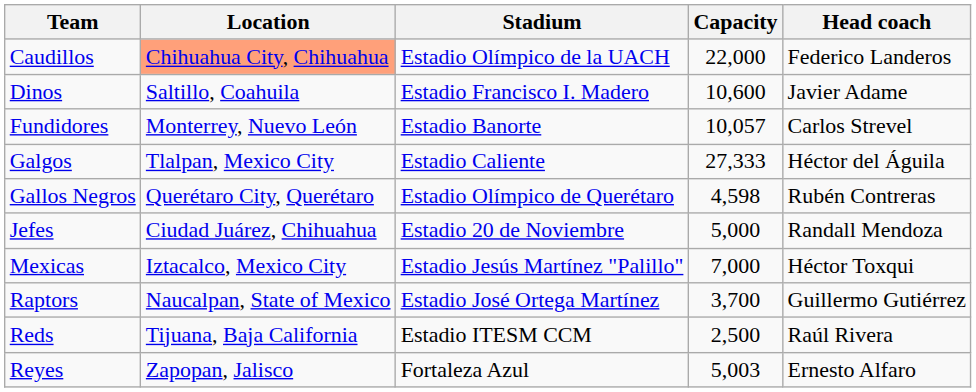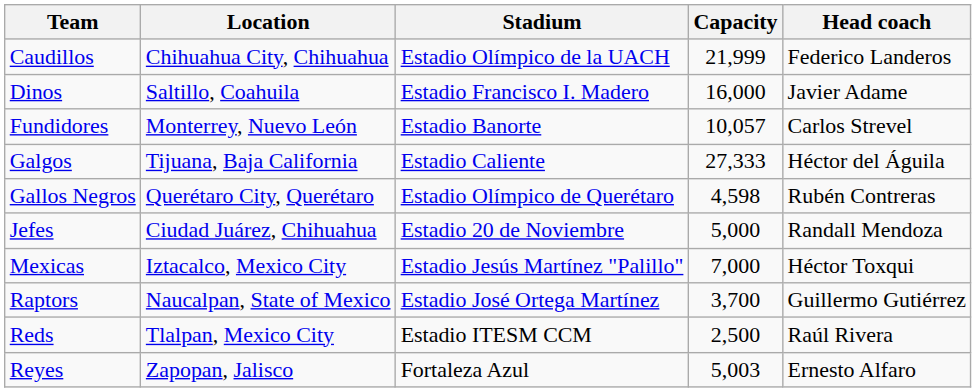 <table class="wikitable">
 <tr>
 <th scope="col">Team</th>
 <th scope="col">Location</th>
 <th scope="col">Stadium</th>
 <th scope="col">Capacity</th>
 <th scope="col">Head coach</th>
 </tr>
 <tr>
 <td><a href='#'>Caudillos</a></td>
-<td style="background: lightsalmon;"><a href='#'>Chihuahua City</a>, <a href='#'>Chihuahua</a></td>
+<td><a href='#'>Chihuahua City</a>, <a href='#'>Chihuahua</a></td>
 <td><a href='#'>Estadio Olímpico de la UACH</a></td>
-<td align=center>22,000</td>
+<td align=center>21,999</td>
 <td> Federico Landeros</td>
 </tr>
 <tr>
 <td><a href='#'>Dinos</a></td>
 <td><a href='#'>Saltillo</a>, <a href='#'>Coahuila</a></td>
 <td><a href='#'>Estadio Francisco I. Madero</a></td>
-<td align=center>10,600</td>
+<td align=center>16,000</td>
 <td> Javier Adame</td>
 </tr>
 <tr>
 <td><a href='#'>Fundidores</a></td>
 <td><a href='#'>Monterrey</a>, <a href='#'>Nuevo León</a></td>
 <td><a href='#'>Estadio Banorte</a></td>
 <td align=center>10,057</td>
 <td> Carlos Strevel</td>
 </tr>
 <tr>
 <td><a href='#'>Galgos</a></td>
-<td><a href='#'>Tlalpan</a>, <a href='#'>Mexico City</a></td>
+<td><a href='#'>Tijuana</a>, <a href='#'>Baja California</a></td>
 <td><a href='#'>Estadio Caliente</a></td>
 <td align=center>27,333</td>
 <td> Héctor del Águila</td>
 </tr>
 <tr>
 <td><a href='#'>Gallos Negros</a></td>
 <td><a href='#'>Querétaro City</a>, <a href='#'>Querétaro</a></td>
 <td><a href='#'>Estadio Olímpico de Querétaro</a></td>
 <td align=center>4,598</td>
 <td> Rubén Contreras</td>
 </tr>
 <tr>
 <td><a href='#'>Jefes</a></td>
 <td><a href='#'>Ciudad Juárez</a>, <a href='#'>Chihuahua</a></td>
 <td><a href='#'>Estadio 20 de Noviembre</a></td>
 <td align=center>5,000</td>
 <td> Randall Mendoza</td>
 </tr>
 <tr>
 <td><a href='#'>Mexicas</a></td>
 <td><a href='#'>Iztacalco</a>, <a href='#'>Mexico City</a></td>
 <td><a href='#'>Estadio Jesús Martínez "Palillo"</a></td>
 <td align=center>7,000</td>
 <td> Héctor Toxqui</td>
 </tr>
 <tr>
 <td><a href='#'>Raptors</a></td>
 <td><a href='#'>Naucalpan</a>, <a href='#'>State of Mexico</a></td>
 <td><a href='#'>Estadio José Ortega Martínez</a></td>
 <td align=center>3,700</td>
 <td> Guillermo Gutiérrez</td>
 </tr>
 <tr>
 <td><a href='#'>Reds</a></td>
-<td><a href='#'>Tijuana</a>, <a href='#'>Baja California</a></td>
+<td><a href='#'>Tlalpan</a>, <a href='#'>Mexico City</a></td>
 <td>Estadio ITESM CCM</td>
 <td align=center>2,500</td>
 <td> Raúl Rivera</td>
 </tr>
 <tr>
 <td><a href='#'>Reyes</a></td>
 <td><a href='#'>Zapopan</a>, <a href='#'>Jalisco</a></td>
 <td>Fortaleza Azul</td>
 <td align=center>5,003</td>
 <td> Ernesto Alfaro</td>
 </tr>
 </table>
